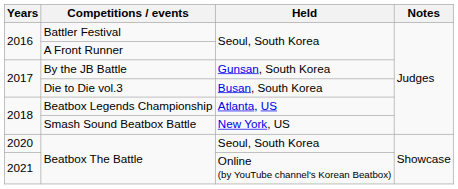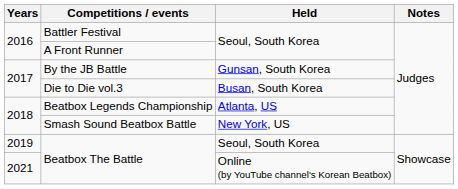 <table class="wikitable">
 <tr>
 <th>Years</th>
 <th>Competitions / events</th>
 <th>Held</th>
 <th>Notes</th>
 </tr>
 <tr>
 <td rowspan="2">2016</td>
 <td>Battler Festival</td>
 <td rowspan="2">Seoul, South Korea</td>
 <td rowspan="6">Judges</td>
 </tr>
 <tr>
 <td>A Front Runner</td>
 </tr>
 <tr>
 <td rowspan="2">2017</td>
 <td>By the JB Battle</td>
 <td><a href='#'>Gunsan</a>, South Korea</td>
 </tr>
 <tr>
 <td>Die to Die vol.3</td>
 <td><a href='#'>Busan</a>, South Korea</td>
 </tr>
 <tr>
 <td rowspan="2">2018</td>
 <td>Beatbox Legends Championship</td>
 <td><a href='#'>Atlanta</a>, <a href='#'>US</a></td>
 </tr>
 <tr>
 <td>Smash Sound Beatbox Battle</td>
 <td><a href='#'>New York</a>, US</td>
 </tr>
 <tr>
-<td>2020</td>
+<td>2019</td>
 <td rowspan="2">Beatbox The Battle</td>
 <td>Seoul, South Korea</td>
 <td rowspan="2">Showcase</td>
 </tr>
 <tr>
 <td>2021</td>
 <td>Online<br><small>(by YouTube channel's Korean Beatbox)</small></td>
 </tr>
 </table>
